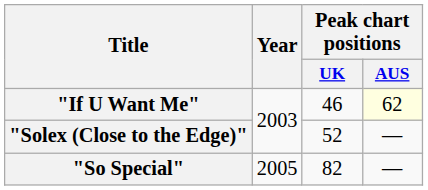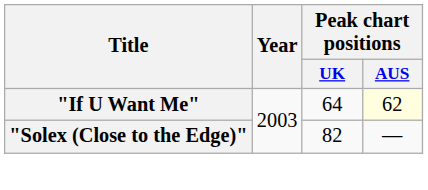 <table class="wikitable plainrowheaders" style="text-align:center">
 <tr>
 <th scope="col" rowspan="2">Title</th>
 <th scope="col" rowspan="2">Year</th>
 <th scope="col" colspan="2">Peak chart positions</th>
 </tr>
 <tr>
 <th scope="col" style="width:3em; font-size:85%"><a href='#'>UK</a><br></th>
 <th scope="col" style="width:3em; font-size:85%"><a href='#'>AUS</a><br></th>
 </tr>
 <tr>
 <th scope="row">"If U Want Me"<br></th>
 <td rowspan="2">2003</td>
-<td>46</td>
+<td>64</td>
 <td style="background: lightyellow;">62</td>
 </tr>
 <tr>
 <th scope="row">"Solex (Close to the Edge)"</th>
-<td>52</td>
-<td>—</td>
-</tr>
-<tr>
-<th scope="row">"So Special"<br></th>
-<td>2005</td>
 <td>82</td>
 <td>—</td>
 </tr>
 </table>
